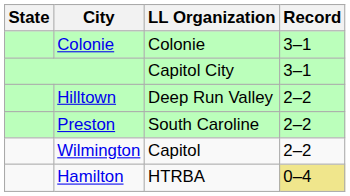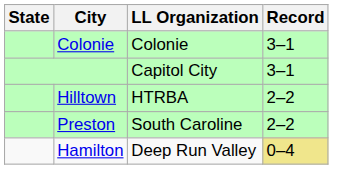 <table class="wikitable">
 <tr>
 <th>State</th>
 <th>City</th>
 <th>LL Organization</th>
 <th>Record</th>
 </tr>
 <tr bgcolor=#bbffbb>
 <td><strong></strong></td>
 <td><a href='#'>Colonie</a></td>
 <td>Colonie</td>
 <td>3–1</td>
 </tr>
 <tr bgcolor=#bbffbb>
 <td colspan="2"><strong></strong></td>
 <td>Capitol City</td>
 <td>3–1</td>
 </tr>
 <tr bgcolor=#bbffbb>
 <td><strong></strong></td>
 <td><a href='#'>Hilltown</a></td>
-<td>Deep Run Valley</td>
+<td>HTRBA</td>
 <td>2–2</td>
 </tr>
 <tr bgcolor=#bbffbb>
 <td><strong></strong></td>
 <td><a href='#'>Preston</a></td>
 <td>South Caroline</td>
 <td>2–2</td>
 </tr>
 <tr>
 <td><strong></strong></td>
-<td><a href='#'>Wilmington</a></td>
-<td>Capitol</td>
-<td>2–2</td>
-</tr>
-<tr>
-<td><strong></strong></td>
 <td><a href='#'>Hamilton</a></td>
-<td>HTRBA</td>
+<td>Deep Run Valley</td>
 <td style="background: khaki;">0–4</td>
 </tr>
 </table>
